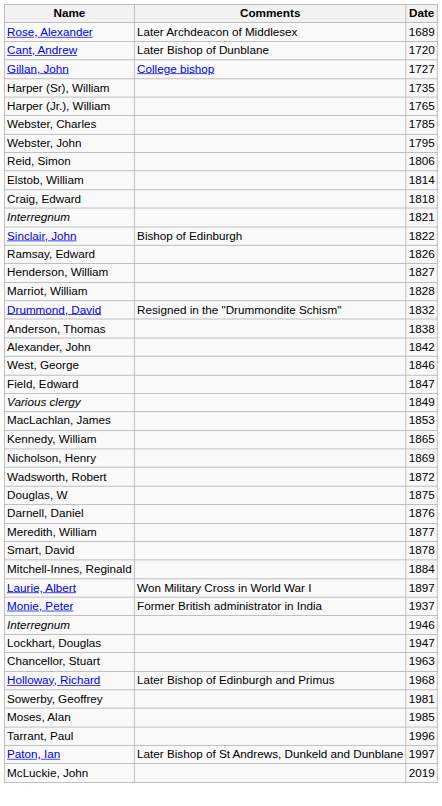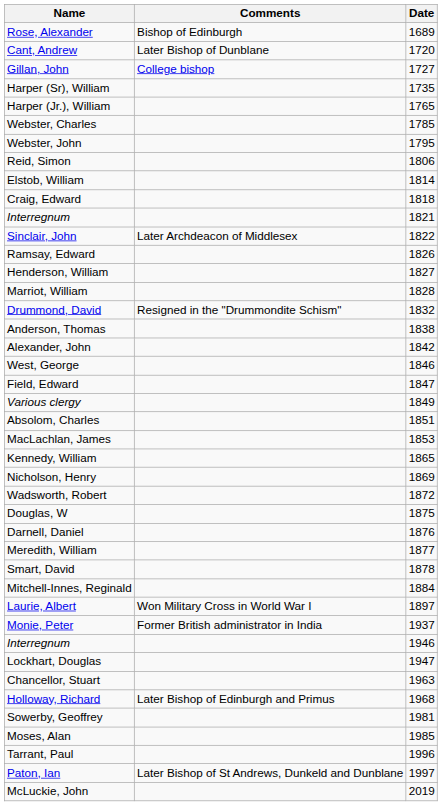 <table class="wikitable sortable">
 <tr>
 <th>Name</th>
 <th>Comments</th>
 <th>Date</th>
 </tr>
 <tr>
 <td><a href='#'>Rose, Alexander</a></td>
-<td>Later Archdeacon of Middlesex</td>
+<td>Bishop of Edinburgh</td>
 <td>1689</td>
 </tr>
 <tr>
 <td><a href='#'>Cant, Andrew</a></td>
 <td>Later Bishop of Dunblane</td>
 <td>1720</td>
 </tr>
 <tr>
 <td><a href='#'>Gillan, John</a></td>
 <td><a href='#'>College bishop</a></td>
 <td>1727</td>
 </tr>
 <tr>
 <td>Harper (Sr), William</td>
 <td></td>
 <td>1735</td>
 </tr>
 <tr>
 <td>Harper (Jr.), William</td>
 <td></td>
 <td>1765</td>
 </tr>
 <tr>
 <td>Webster, Charles</td>
 <td></td>
 <td>1785</td>
 </tr>
 <tr>
 <td>Webster, John</td>
 <td></td>
 <td>1795</td>
 </tr>
 <tr>
 <td>Reid, Simon</td>
 <td></td>
 <td>1806</td>
 </tr>
 <tr>
 <td>Elstob, William</td>
 <td></td>
 <td>1814</td>
 </tr>
 <tr>
 <td>Craig, Edward</td>
 <td></td>
 <td>1818</td>
 </tr>
 <tr>
 <td><em>Interregnum</em></td>
 <td></td>
 <td>1821</td>
 </tr>
 <tr>
 <td><a href='#'>Sinclair, John</a></td>
-<td>Bishop of Edinburgh</td>
+<td>Later Archdeacon of Middlesex</td>
 <td>1822</td>
 </tr>
 <tr>
 <td>Ramsay, Edward</td>
 <td></td>
 <td>1826</td>
 </tr>
 <tr>
 <td>Henderson, William</td>
 <td></td>
 <td>1827</td>
 </tr>
 <tr>
 <td>Marriot, William</td>
 <td></td>
 <td>1828</td>
 </tr>
 <tr>
 <td><a href='#'>Drummond, David</a></td>
 <td>Resigned in the "Drummondite Schism"</td>
 <td>1832</td>
 </tr>
 <tr>
 <td>Anderson, Thomas</td>
 <td></td>
 <td>1838</td>
 </tr>
 <tr>
 <td>Alexander, John</td>
 <td></td>
 <td>1842</td>
 </tr>
 <tr>
 <td>West, George</td>
 <td></td>
 <td>1846</td>
 </tr>
 <tr>
 <td>Field, Edward</td>
 <td></td>
 <td>1847</td>
 </tr>
 <tr>
 <td><em>Various clergy</em></td>
 <td></td>
 <td>1849</td>
+</tr>
+<tr>
+<td>Absolom, Charles</td>
+<td></td>
+<td>1851</td>
 </tr>
 <tr>
 <td>MacLachlan, James</td>
 <td></td>
 <td>1853</td>
 </tr>
 <tr>
 <td>Kennedy, William</td>
 <td></td>
 <td>1865</td>
 </tr>
 <tr>
 <td>Nicholson, Henry</td>
 <td></td>
 <td>1869</td>
 </tr>
 <tr>
 <td>Wadsworth, Robert</td>
 <td></td>
 <td>1872</td>
 </tr>
 <tr>
 <td>Douglas, W</td>
 <td></td>
 <td>1875</td>
 </tr>
 <tr>
 <td>Darnell, Daniel</td>
 <td></td>
 <td>1876</td>
 </tr>
 <tr>
 <td>Meredith, William</td>
 <td></td>
 <td>1877</td>
 </tr>
 <tr>
 <td>Smart, David</td>
 <td></td>
 <td>1878</td>
 </tr>
 <tr>
 <td>Mitchell-Innes, Reginald</td>
 <td></td>
 <td>1884</td>
 </tr>
 <tr>
 <td><a href='#'>Laurie, Albert</a></td>
 <td>Won Military Cross in World War I</td>
 <td>1897</td>
 </tr>
 <tr>
 <td><a href='#'>Monie, Peter</a></td>
 <td>Former British administrator in India</td>
 <td>1937</td>
 </tr>
 <tr>
 <td><em>Interregnum</em></td>
 <td></td>
 <td>1946</td>
 </tr>
 <tr>
 <td>Lockhart, Douglas</td>
 <td></td>
 <td>1947</td>
 </tr>
 <tr>
 <td>Chancellor, Stuart</td>
 <td></td>
 <td>1963</td>
 </tr>
 <tr>
 <td><a href='#'>Holloway, Richard</a></td>
 <td>Later Bishop of Edinburgh and Primus</td>
 <td>1968</td>
 </tr>
 <tr>
 <td>Sowerby, Geoffrey</td>
 <td></td>
 <td>1981</td>
 </tr>
 <tr>
 <td>Moses, Alan</td>
 <td></td>
 <td>1985</td>
 </tr>
 <tr>
 <td>Tarrant, Paul</td>
 <td></td>
 <td>1996</td>
 </tr>
 <tr>
 <td><a href='#'>Paton, Ian</a></td>
 <td>Later Bishop of St Andrews, Dunkeld and Dunblane</td>
 <td>1997</td>
 </tr>
 <tr>
 <td>McLuckie, John</td>
 <td></td>
 <td>2019</td>
 </tr>
 </table>
